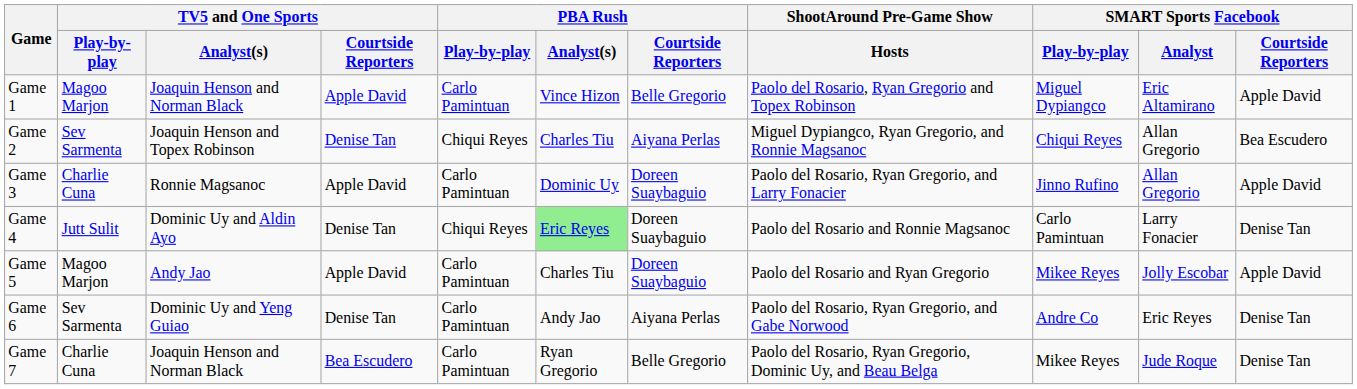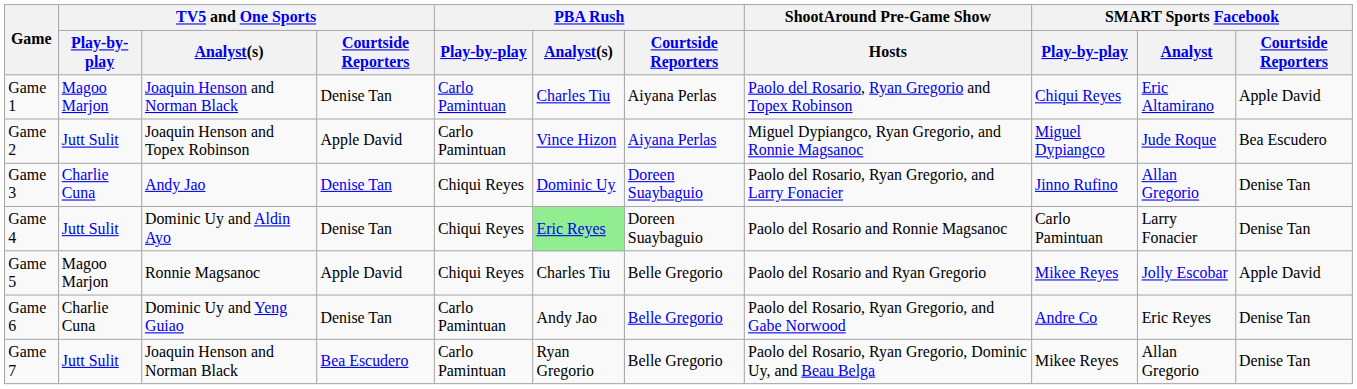 <table class=wikitable style="font-size:92%;">
 <tr>
 <th rowspan=2>Game</th>
 <th colspan="3"><a href='#'>TV5</a> and <a href='#'>One Sports</a></th>
 <th colspan="3"><a href='#'>PBA Rush</a></th>
 <th>ShootAround Pre-Game Show</th>
 <th colspan=3>SMART Sports <a href='#'>Facebook</a></th>
 </tr>
 <tr>
 <th><a href='#'>Play-by-play</a></th>
 <th><a href='#'>Analyst</a>(s)</th>
 <th><a href='#'>Courtside Reporters</a></th>
 <th><a href='#'>Play-by-play</a></th>
 <th><a href='#'>Analyst</a>(s)</th>
 <th><a href='#'>Courtside Reporters</a></th>
 <th>Hosts</th>
 <th><a href='#'>Play-by-play</a></th>
 <th><a href='#'>Analyst</a></th>
 <th><a href='#'>Courtside Reporters</a></th>
 </tr>
 <tr>
 <td>Game 1</td>
 <td><a href='#'>Magoo Marjon</a></td>
 <td><a href='#'>Joaquin Henson</a> and <a href='#'>Norman Black</a></td>
-<td><a href='#'>Apple David</a></td>
+<td>Denise Tan</td>
 <td><a href='#'>Carlo Pamintuan</a></td>
-<td><a href='#'>Vince Hizon</a></td>
-<td><a href='#'>Belle Gregorio</a></td>
+<td><a href='#'>Charles Tiu</a></td>
+<td>Aiyana Perlas</td>
 <td><a href='#'>Paolo del Rosario</a>, <a href='#'>Ryan Gregorio</a> and <a href='#'>Topex Robinson</a></td>
-<td><a href='#'>Miguel Dypiangco</a></td>
+<td><a href='#'>Chiqui Reyes</a></td>
 <td><a href='#'>Eric Altamirano</a></td>
 <td>Apple David</td>
 </tr>
 <tr>
 <td>Game 2</td>
-<td><a href='#'>Sev Sarmenta</a></td>
+<td><a href='#'>Jutt Sulit</a></td>
 <td>Joaquin Henson and Topex Robinson</td>
-<td><a href='#'>Denise Tan</a></td>
-<td>Chiqui Reyes</td>
-<td><a href='#'>Charles Tiu</a></td>
+<td>Apple David</td>
+<td>Carlo Pamintuan</td>
+<td><a href='#'>Vince Hizon</a></td>
 <td><a href='#'>Aiyana Perlas</a></td>
 <td>Miguel Dypiangco, Ryan Gregorio, and <a href='#'>Ronnie Magsanoc</a></td>
-<td><a href='#'>Chiqui Reyes</a></td>
-<td>Allan Gregorio</td>
+<td><a href='#'>Miguel Dypiangco</a></td>
+<td><a href='#'>Jude Roque</a></td>
 <td>Bea Escudero</td>
 </tr>
 <tr>
 <td>Game 3</td>
 <td><a href='#'>Charlie Cuna</a></td>
-<td>Ronnie Magsanoc</td>
-<td>Apple David</td>
-<td>Carlo Pamintuan</td>
+<td><a href='#'>Andy Jao</a></td>
+<td><a href='#'>Denise Tan</a></td>
+<td>Chiqui Reyes</td>
 <td><a href='#'>Dominic Uy</a></td>
 <td><a href='#'>Doreen Suaybaguio</a></td>
 <td>Paolo del Rosario, Ryan Gregorio, and <a href='#'>Larry Fonacier</a></td>
 <td><a href='#'>Jinno Rufino</a></td>
 <td><a href='#'>Allan Gregorio</a></td>
-<td>Apple David</td>
+<td>Denise Tan</td>
 </tr>
 <tr>
 <td>Game 4</td>
 <td><a href='#'>Jutt Sulit</a></td>
 <td>Dominic Uy and <a href='#'>Aldin Ayo</a></td>
 <td>Denise Tan</td>
 <td>Chiqui Reyes</td>
 <td style="background: lightgreen;"><a href='#'>Eric Reyes</a></td>
 <td>Doreen Suaybaguio</td>
 <td>Paolo del Rosario and Ronnie Magsanoc</td>
 <td>Carlo Pamintuan</td>
 <td>Larry Fonacier</td>
 <td>Denise Tan</td>
 </tr>
 <tr>
 <td>Game 5</td>
 <td>Magoo Marjon</td>
-<td><a href='#'>Andy Jao</a></td>
+<td>Ronnie Magsanoc</td>
 <td>Apple David</td>
-<td>Carlo Pamintuan</td>
+<td>Chiqui Reyes</td>
 <td>Charles Tiu</td>
-<td><a href='#'>Doreen Suaybaguio</a></td>
+<td>Belle Gregorio</td>
 <td>Paolo del Rosario and Ryan Gregorio</td>
 <td><a href='#'>Mikee Reyes</a></td>
 <td><a href='#'>Jolly Escobar</a></td>
 <td>Apple David</td>
 </tr>
 <tr>
 <td>Game 6</td>
-<td>Sev Sarmenta</td>
+<td>Charlie Cuna</td>
 <td>Dominic Uy and <a href='#'>Yeng Guiao</a></td>
 <td>Denise Tan</td>
 <td>Carlo Pamintuan</td>
 <td>Andy Jao</td>
-<td>Aiyana Perlas</td>
+<td><a href='#'>Belle Gregorio</a></td>
 <td>Paolo del Rosario, Ryan Gregorio, and <a href='#'>Gabe Norwood</a></td>
 <td><a href='#'>Andre Co</a></td>
 <td>Eric Reyes</td>
 <td>Denise Tan</td>
 </tr>
 <tr>
 <td>Game 7</td>
-<td>Charlie Cuna</td>
+<td><a href='#'>Jutt Sulit</a></td>
 <td>Joaquin Henson and Norman Black</td>
 <td><a href='#'>Bea Escudero</a></td>
 <td>Carlo Pamintuan</td>
 <td>Ryan Gregorio</td>
 <td>Belle Gregorio</td>
 <td>Paolo del Rosario, Ryan Gregorio, Dominic Uy, and <a href='#'>Beau Belga</a></td>
 <td>Mikee Reyes</td>
-<td><a href='#'>Jude Roque</a></td>
+<td>Allan Gregorio</td>
 <td>Denise Tan</td>
 </tr>
 </table>
